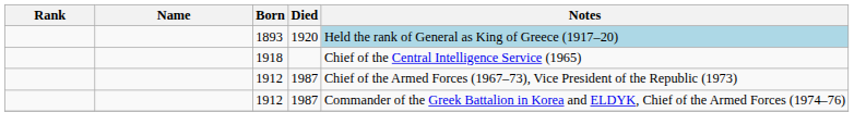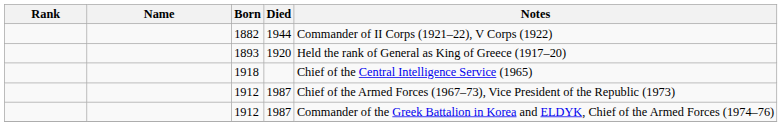 <table class="wikitable sortable">
 <tr>
 <th width="100">Rank</th>
 <th width="180">Name</th>
 <th width="30">Born</th>
 <th width="30">Died</th>
 <th>Notes</th>
 </tr>
 <tr>
 <td></td>
 <td></td>
+<td>1882</td>
+<td>1944</td>
+<td>Commander of II Corps (1921–22), V Corps (1922)</td>
+</tr>
+<tr>
+<td></td>
+<td></td>
 <td>1893</td>
 <td>1920</td>
-<td style="background: lightblue;">Held the rank of General as King of Greece (1917–20)</td>
+<td>Held the rank of General as King of Greece (1917–20)</td>
 </tr>
 <tr>
 <td></td>
 <td></td>
 <td>1918</td>
 <td></td>
 <td>Chief of the <a href='#'>Central Intelligence Service</a> (1965)</td>
 </tr>
 <tr>
 <td></td>
 <td></td>
 <td>1912</td>
 <td>1987</td>
 <td>Chief of the Armed Forces (1967–73), Vice President of the Republic (1973)</td>
 </tr>
 <tr>
 <td></td>
 <td></td>
 <td>1912</td>
 <td>1987</td>
 <td>Commander of the <a href='#'>Greek Battalion in Korea</a> and <a href='#'>ELDYK</a>, Chief of the Armed Forces (1974–76)</td>
 </tr>
 <tr>
 </tr>
 </table>
